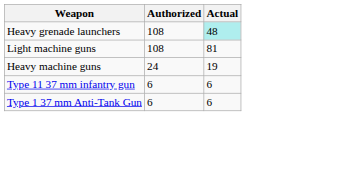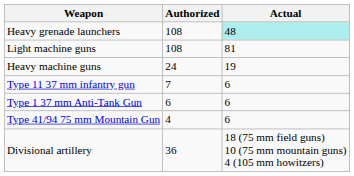 <table class="wikitable sortable">
 <tr>
 <th>Weapon</th>
 <th>Authorized</th>
 <th>Actual</th>
 </tr>
 <tr>
 <td>Heavy grenade launchers</td>
 <td>108</td>
 <td style="background: paleturquoise;">48</td>
 </tr>
 <tr>
 <td>Light machine guns</td>
 <td>108</td>
 <td>81</td>
 </tr>
 <tr>
 <td>Heavy machine guns</td>
 <td>24</td>
 <td>19</td>
 </tr>
 <tr>
 <td><a href='#'>Type 11 37 mm infantry gun</a></td>
-<td>6</td>
+<td>7</td>
 <td>6</td>
 </tr>
 <tr>
 <td><a href='#'>Type 1 37 mm Anti-Tank Gun</a></td>
 <td>6</td>
 <td>6</td>
 </tr>
+<tr>
+<td><a href='#'>Type 41/94 75 mm Mountain Gun</a></td>
+<td>4</td>
+<td>6</td>
+</tr>
+<tr>
+<td>Divisional artillery</td>
+<td>36</td>
+<td>18 (75 mm field guns)<br>10 (75 mm mountain guns)<br>4 (105 mm howitzers)</td>
+</tr>
 </table>
